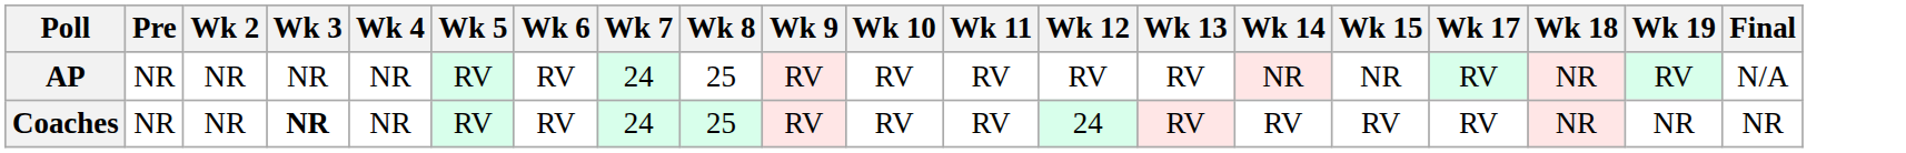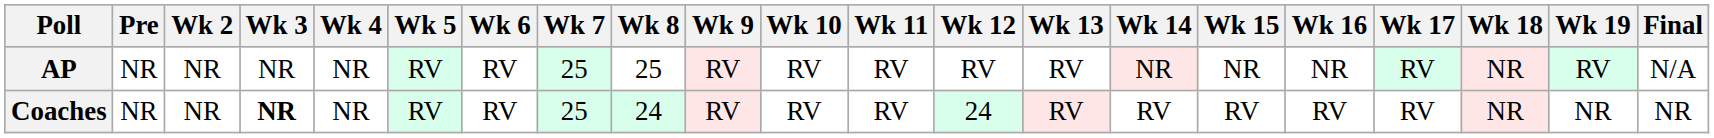 <table class="wikitable" style="white-space:nowrap;text-align:center;">
 <tr>
 <th>Poll</th>
 <th>Pre</th>
 <th>Wk 2</th>
 <th>Wk 3</th>
 <th>Wk 4</th>
 <th>Wk 5</th>
 <th>Wk 6</th>
 <th>Wk 7</th>
 <th>Wk 8</th>
 <th>Wk 9</th>
 <th>Wk 10</th>
 <th>Wk 11</th>
 <th>Wk 12</th>
 <th>Wk 13</th>
 <th>Wk 14</th>
 <th>Wk 15</th>
+<th>Wk 16</th>
 <th>Wk 17</th>
 <th>Wk 18</th>
 <th>Wk 19</th>
 <th>Final</th>
 </tr>
 <tr>
 <th>AP</th>
 <td style="background:#FFF;">NR</td>
 <td style="background:#FFF;">NR</td>
 <td style="background:#FFF;">NR</td>
 <td style="background:#FFF;">NR</td>
 <td style="background:#D8FFEB;">RV</td>
 <td style="background:#FFF;">RV</td>
-<td style="background:#D8FFEB;">24</td>
+<td style="background:#D8FFEB;">25</td>
 <td style="background:#FFF;">25</td>
 <td style="background:#FFE6E6;">RV</td>
 <td style="background:#FFF;">RV</td>
 <td style="background:#FFF;">RV</td>
 <td style="background:#FFF;">RV</td>
 <td style="background:#FFF;">RV</td>
 <td style="background:#FFE6E6;">NR</td>
+<td style="background:#FFF;">NR</td>
 <td style="background:#FFF;">NR</td>
 <td style="background:#D8FFEB;">RV</td>
 <td style="background:#FFE6E6;">NR</td>
 <td style="background:#D8FFEB;">RV</td>
 <td style="background:#FFF;">N/A</td>
 </tr>
 <tr>
 <th>Coaches</th>
 <td style="background:#FFF;">NR</td>
 <td style="background:#FFF;">NR</td>
 <td style="background:#FFF;"><strong>NR</strong></td>
 <td style="background:#FFF;">NR</td>
 <td style="background:#D8FFEB;">RV</td>
 <td style="background:#FFF;">RV</td>
+<td style="background:#D8FFEB;">25</td>
 <td style="background:#D8FFEB;">24</td>
-<td style="background:#D8FFEB;">25</td>
 <td style="background:#FFE6E6;">RV</td>
 <td style="background:#FFF;">RV</td>
 <td style="background:#FFF;">RV</td>
 <td style="background:#D8FFEB;">24</td>
 <td style="background:#FFE6E6;">RV</td>
 <td style="background:#FFF;">RV</td>
 <td style="background:#FFF;">RV</td>
 <td style="background:#FFF;">RV</td>
+<td style="background:#FFF;">RV</td>
 <td style="background:#FFE6E6;">NR</td>
 <td style="background:#FFF;">NR</td>
 <td style="background:#FFF;">NR</td>
 </tr>
 </table>
